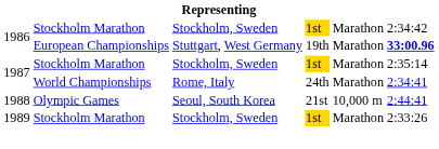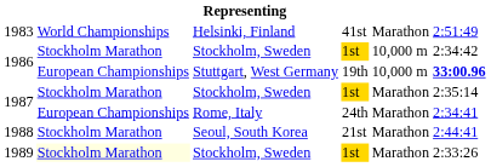 <table>
 <tr>
 <th colspan="6">Representing </th>
+</tr>
+<tr>
+<td>1983</td>
+<td><a href='#'>World Championships</a></td>
+<td><a href='#'>Helsinki, Finland</a></td>
+<td>41st</td>
+<td>Marathon</td>
+<td><a href='#'>2:51:49</a></td>
 </tr>
 <tr>
 <td rowspan=2>1986</td>
 <td><a href='#'>Stockholm Marathon</a></td>
 <td><a href='#'>Stockholm, Sweden</a></td>
 <td bgcolor="gold">1st</td>
-<td>Marathon</td>
+<td>10,000 m</td>
 <td>2:34:42</td>
 </tr>
 <tr>
 <td><a href='#'>European Championships</a></td>
 <td><a href='#'>Stuttgart</a>, <a href='#'>West Germany</a></td>
 <td>19th</td>
-<td>Marathon</td>
+<td>10,000 m</td>
 <td><strong><a href='#'>33:00.96</a></strong></td>
 </tr>
 <tr>
 <td rowspan=2>1987</td>
 <td><a href='#'>Stockholm Marathon</a></td>
 <td><a href='#'>Stockholm, Sweden</a></td>
 <td bgcolor="gold">1st</td>
 <td>Marathon</td>
 <td>2:35:14</td>
 </tr>
 <tr>
-<td><a href='#'>World Championships</a></td>
+<td><a href='#'>European Championships</a></td>
 <td><a href='#'>Rome, Italy</a></td>
 <td>24th</td>
 <td>Marathon</td>
 <td><a href='#'>2:34:41</a></td>
 </tr>
 <tr>
 <td>1988</td>
-<td><a href='#'>Olympic Games</a></td>
+<td><a href='#'>Stockholm Marathon</a></td>
 <td><a href='#'>Seoul, South Korea</a></td>
 <td>21st</td>
-<td>10,000 m</td>
+<td>Marathon</td>
 <td><a href='#'>2:44:41</a></td>
 </tr>
 <tr>
 <td>1989</td>
-<td><a href='#'>Stockholm Marathon</a></td>
+<td style="background: lightyellow;"><a href='#'>Stockholm Marathon</a></td>
 <td><a href='#'>Stockholm, Sweden</a></td>
 <td bgcolor="gold">1st</td>
 <td>Marathon</td>
 <td>2:33:26</td>
 </tr>
 </table>
